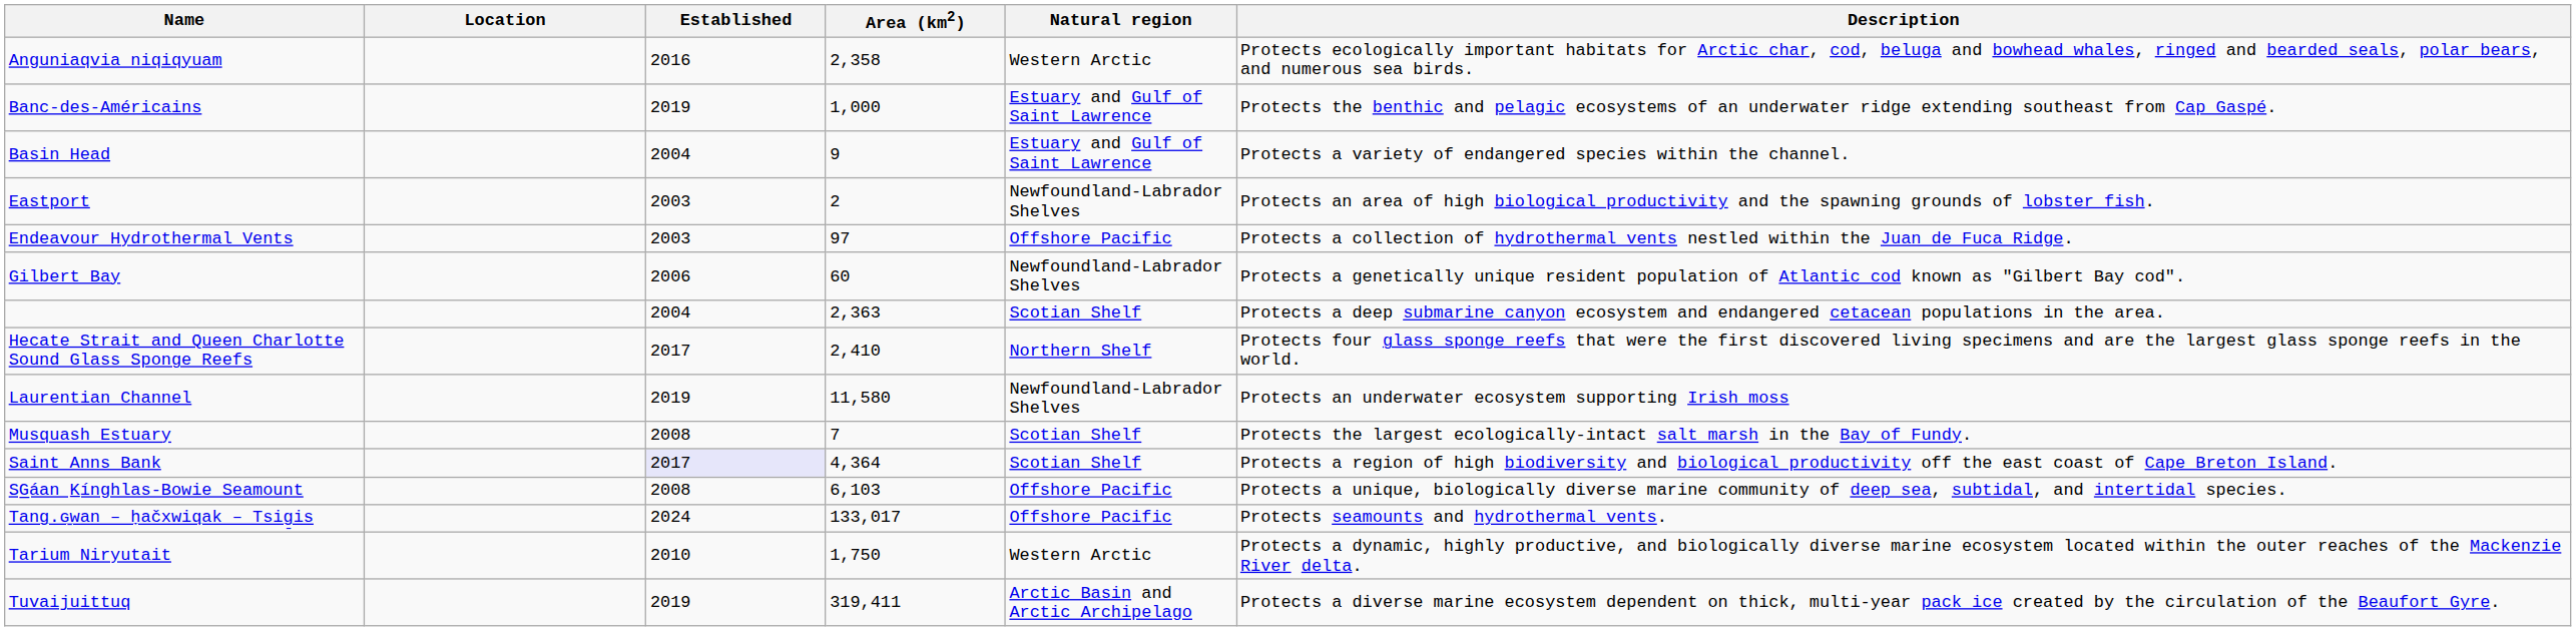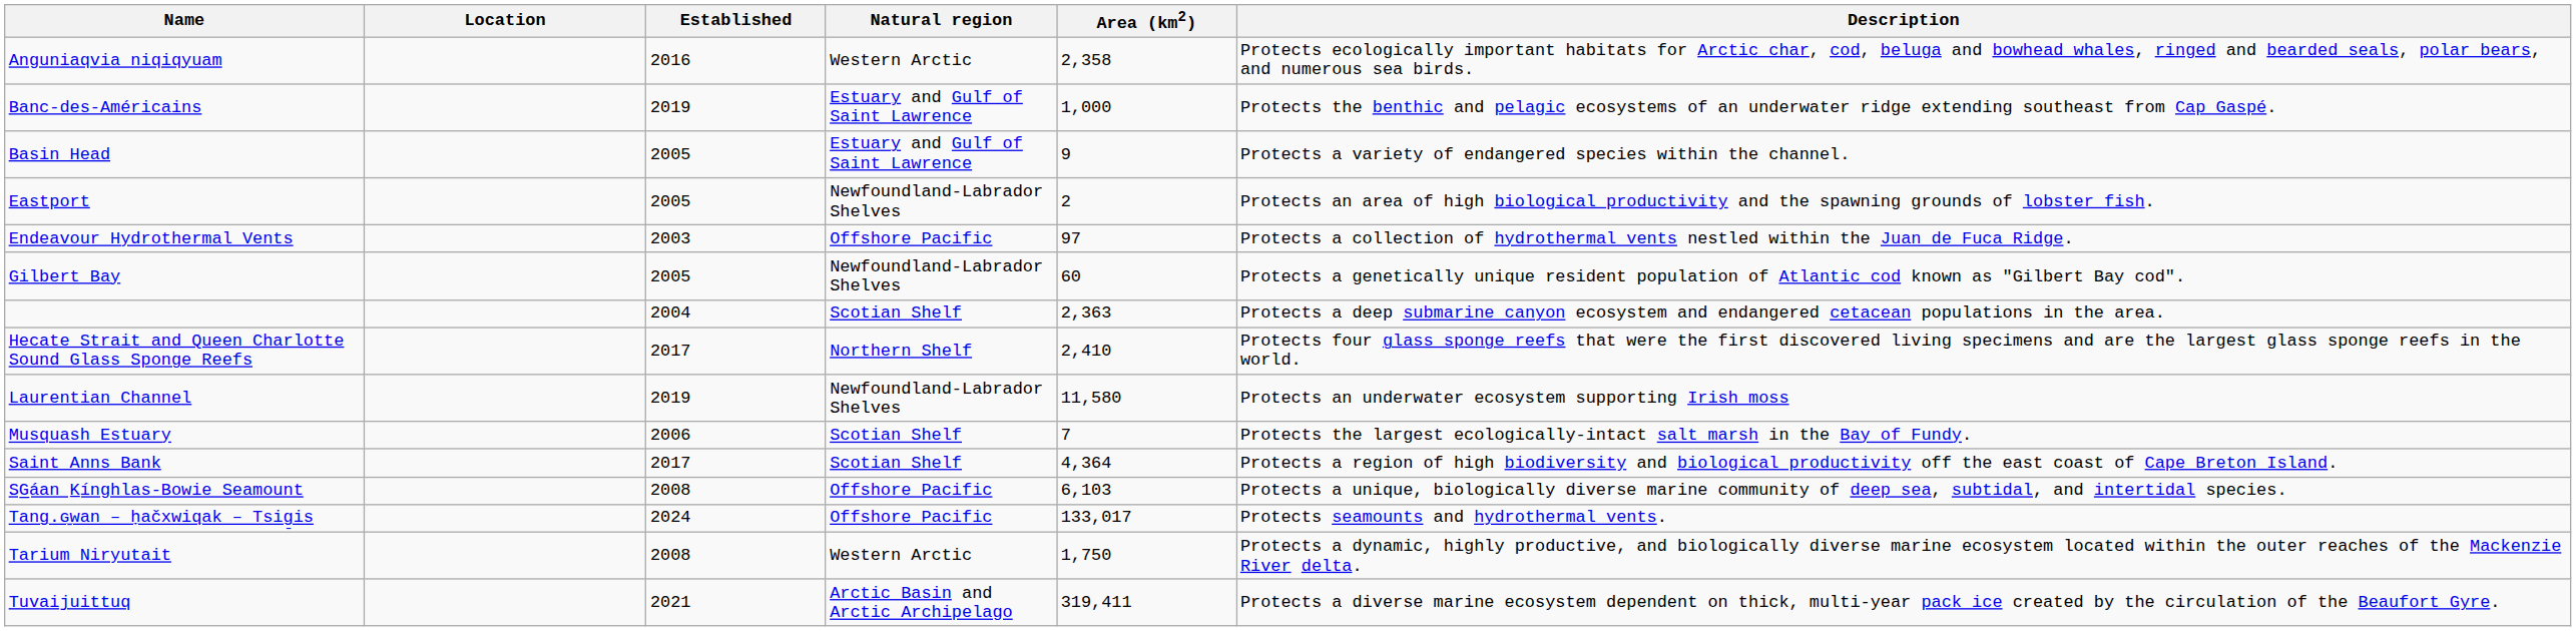 <table class="wikitable sortable plainrowheaders">
 <tr>
 <th scope=col width=14%>Name</th>
 <th scope=col width=11%>Location</th>
 <th scope=col width=7%data-sort-type=isoDate>Established</th>
+<th scope=col width=9%>Natural region</th>
 <th scope=col width=7%>Area (km<sup>2</sup>)</th>
-<th scope=col width=9%>Natural region</th>
 <th class="unsortable">Description</th>
 </tr>
 <tr>
 <td><a href='#'>Anguniaqvia niqiqyuam</a></td>
 <td></td>
 <td>2016</td>
+<td>Western Arctic</td>
 <td>2,358</td>
-<td>Western Arctic</td>
 <td>Protects ecologically important habitats for <a href='#'>Arctic char</a>, <a href='#'>cod</a>, <a href='#'>beluga</a> and <a href='#'>bowhead whales</a>, <a href='#'>ringed</a> and <a href='#'>bearded seals</a>, <a href='#'>polar bears</a>, and numerous sea birds.</td>
 </tr>
 <tr>
 <td><a href='#'>Banc-des-Américains</a></td>
 <td></td>
 <td>2019</td>
+<td><a href='#'>Estuary</a> and <a href='#'>Gulf of Saint Lawrence</a></td>
 <td>1,000</td>
-<td><a href='#'>Estuary</a> and <a href='#'>Gulf of Saint Lawrence</a></td>
 <td>Protects the <a href='#'>benthic</a> and <a href='#'>pelagic</a> ecosystems of an underwater ridge extending southeast from <a href='#'>Cap Gaspé</a>.</td>
 </tr>
 <tr>
 <td><a href='#'>Basin Head</a></td>
 <td></td>
-<td>2004</td>
+<td>2005</td>
+<td><a href='#'>Estuary</a> and <a href='#'>Gulf of Saint Lawrence</a></td>
 <td>9</td>
-<td><a href='#'>Estuary</a> and <a href='#'>Gulf of Saint Lawrence</a></td>
 <td>Protects a variety of endangered species within the channel.</td>
 </tr>
 <tr>
 <td><a href='#'>Eastport</a></td>
 <td></td>
-<td>2003</td>
+<td>2005</td>
+<td>Newfoundland-Labrador Shelves</td>
 <td>2</td>
-<td>Newfoundland-Labrador Shelves</td>
 <td>Protects an area of high <a href='#'>biological productivity</a> and the spawning grounds of <a href='#'>lobster fish</a>.</td>
 </tr>
 <tr>
 <td><a href='#'>Endeavour Hydrothermal Vents</a></td>
 <td></td>
 <td>2003</td>
+<td><a href='#'>Offshore Pacific</a></td>
 <td>97</td>
-<td><a href='#'>Offshore Pacific</a></td>
 <td>Protects a collection of <a href='#'>hydrothermal vents</a> nestled within the <a href='#'>Juan de Fuca Ridge</a>.</td>
 </tr>
 <tr>
 <td><a href='#'>Gilbert Bay</a></td>
 <td></td>
-<td>2006</td>
+<td>2005</td>
+<td>Newfoundland-Labrador Shelves</td>
 <td>60</td>
-<td>Newfoundland-Labrador Shelves</td>
 <td>Protects a genetically unique resident population of <a href='#'>Atlantic cod</a> known as "Gilbert Bay cod".</td>
 </tr>
 <tr>
 <td></td>
 <td></td>
 <td>2004</td>
+<td><a href='#'>Scotian Shelf</a></td>
 <td>2,363</td>
-<td><a href='#'>Scotian Shelf</a></td>
 <td>Protects a deep <a href='#'>submarine canyon</a> ecosystem and endangered <a href='#'>cetacean</a> populations in the area.</td>
 </tr>
 <tr>
 <td><a href='#'>Hecate Strait and Queen Charlotte Sound Glass Sponge Reefs</a></td>
 <td></td>
 <td>2017</td>
+<td><a href='#'>Northern Shelf</a></td>
 <td>2,410</td>
-<td><a href='#'>Northern Shelf</a></td>
 <td>Protects four <a href='#'>glass sponge reefs</a> that were the first discovered living specimens and are the largest glass sponge reefs in the world.</td>
 </tr>
 <tr>
 <td><a href='#'>Laurentian Channel</a></td>
 <td></td>
 <td>2019</td>
+<td>Newfoundland-Labrador Shelves</td>
 <td>11,580</td>
-<td>Newfoundland-Labrador Shelves</td>
 <td>Protects an underwater ecosystem supporting <a href='#'>Irish moss</a></td>
 </tr>
 <tr>
 <td><a href='#'>Musquash Estuary</a></td>
 <td></td>
-<td>2008</td>
+<td>2006</td>
+<td><a href='#'>Scotian Shelf</a></td>
 <td>7</td>
-<td><a href='#'>Scotian Shelf</a></td>
 <td>Protects the largest ecologically-intact <a href='#'>salt marsh</a> in the <a href='#'>Bay of Fundy</a>.</td>
 </tr>
 <tr>
 <td><a href='#'>Saint Anns Bank</a></td>
 <td></td>
-<td style="background: lavender;">2017</td>
+<td>2017</td>
+<td><a href='#'>Scotian Shelf</a></td>
 <td>4,364</td>
-<td><a href='#'>Scotian Shelf</a></td>
 <td>Protects a region of high <a href='#'>biodiversity</a> and <a href='#'>biological productivity</a> off the east coast of <a href='#'>Cape Breton Island</a>.</td>
 </tr>
 <tr>
 <td><a href='#'>SG̲áan K̲ínghlas-Bowie Seamount</a></td>
 <td></td>
 <td>2008</td>
+<td><a href='#'>Offshore Pacific</a></td>
 <td>6,103</td>
-<td><a href='#'>Offshore Pacific</a></td>
 <td>Protects a unique, biologically diverse marine community of <a href='#'>deep sea</a>, <a href='#'>subtidal</a>, and <a href='#'>intertidal</a> species.</td>
 </tr>
 <tr>
 <td><a href='#'>Tang.ɢ̱wan – ḥačxwiqak – Tsig̱is</a></td>
 <td></td>
 <td>2024</td>
+<td><a href='#'>Offshore Pacific</a></td>
 <td>133,017</td>
-<td><a href='#'>Offshore Pacific</a></td>
 <td>Protects <a href='#'>seamounts</a> and <a href='#'>hydrothermal vents</a>.</td>
 </tr>
 <tr>
 <td><a href='#'>Tarium Niryutait</a></td>
 <td><br></td>
-<td>2010</td>
+<td>2008</td>
+<td>Western Arctic</td>
 <td>1,750</td>
-<td>Western Arctic</td>
 <td>Protects a dynamic, highly productive, and biologically diverse marine ecosystem located within the outer reaches of the <a href='#'>Mackenzie River</a> <a href='#'>delta</a>.</td>
 </tr>
 <tr>
 <td><a href='#'>Tuvaijuittuq</a></td>
 <td></td>
-<td>2019</td>
+<td>2021</td>
+<td><a href='#'>Arctic Basin</a> and <a href='#'>Arctic Archipelago</a></td>
 <td>319,411</td>
-<td><a href='#'>Arctic Basin</a> and <a href='#'>Arctic Archipelago</a></td>
 <td>Protects a diverse marine ecosystem dependent on thick, multi-year <a href='#'>pack ice</a> created by the circulation of the <a href='#'>Beaufort Gyre</a>.</td>
 </tr>
 </table>
